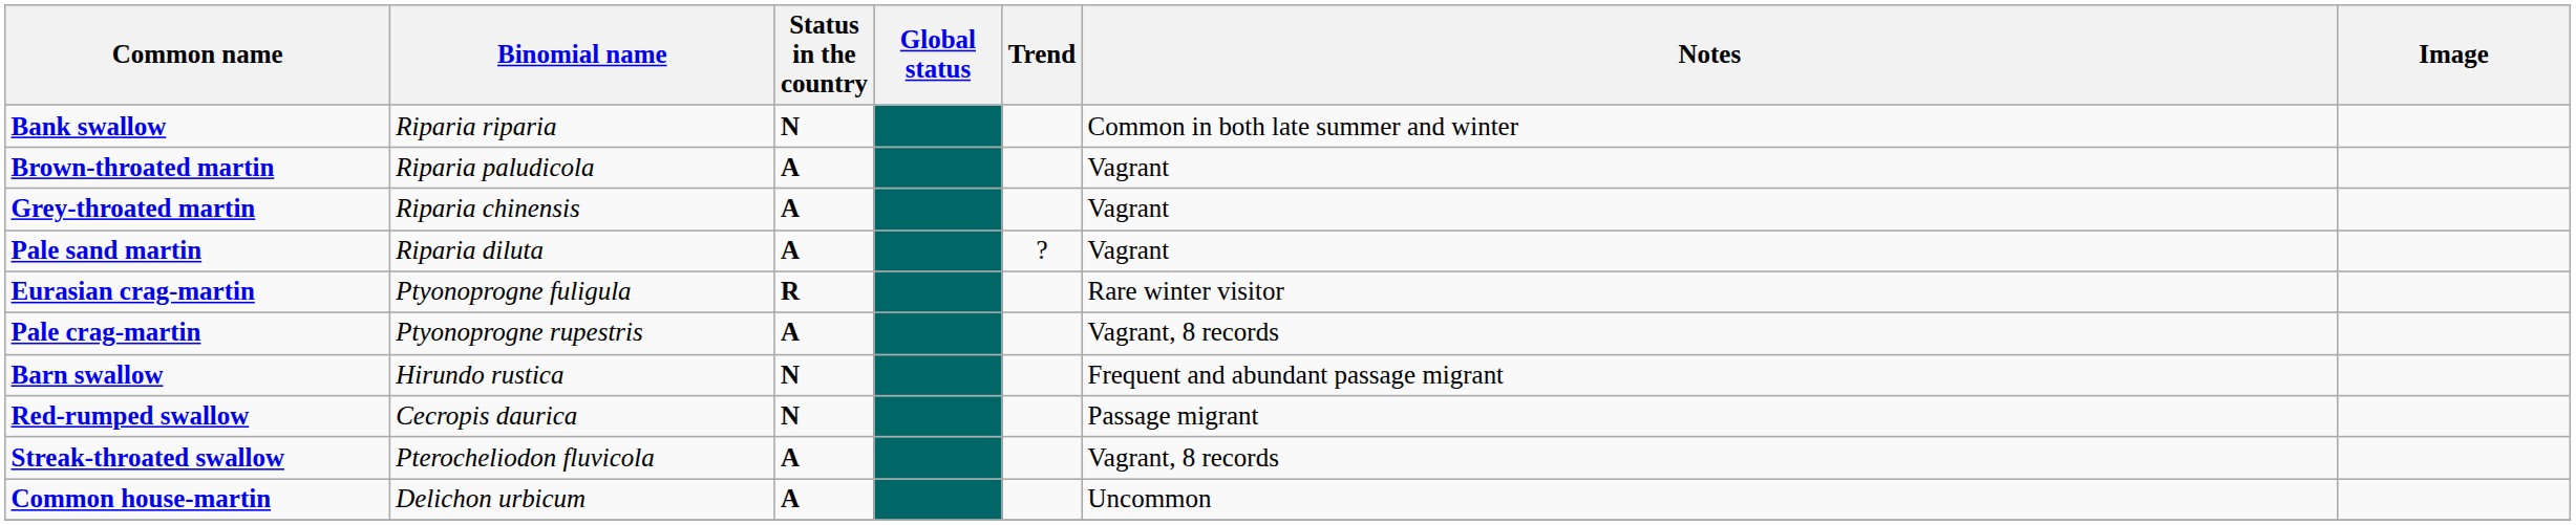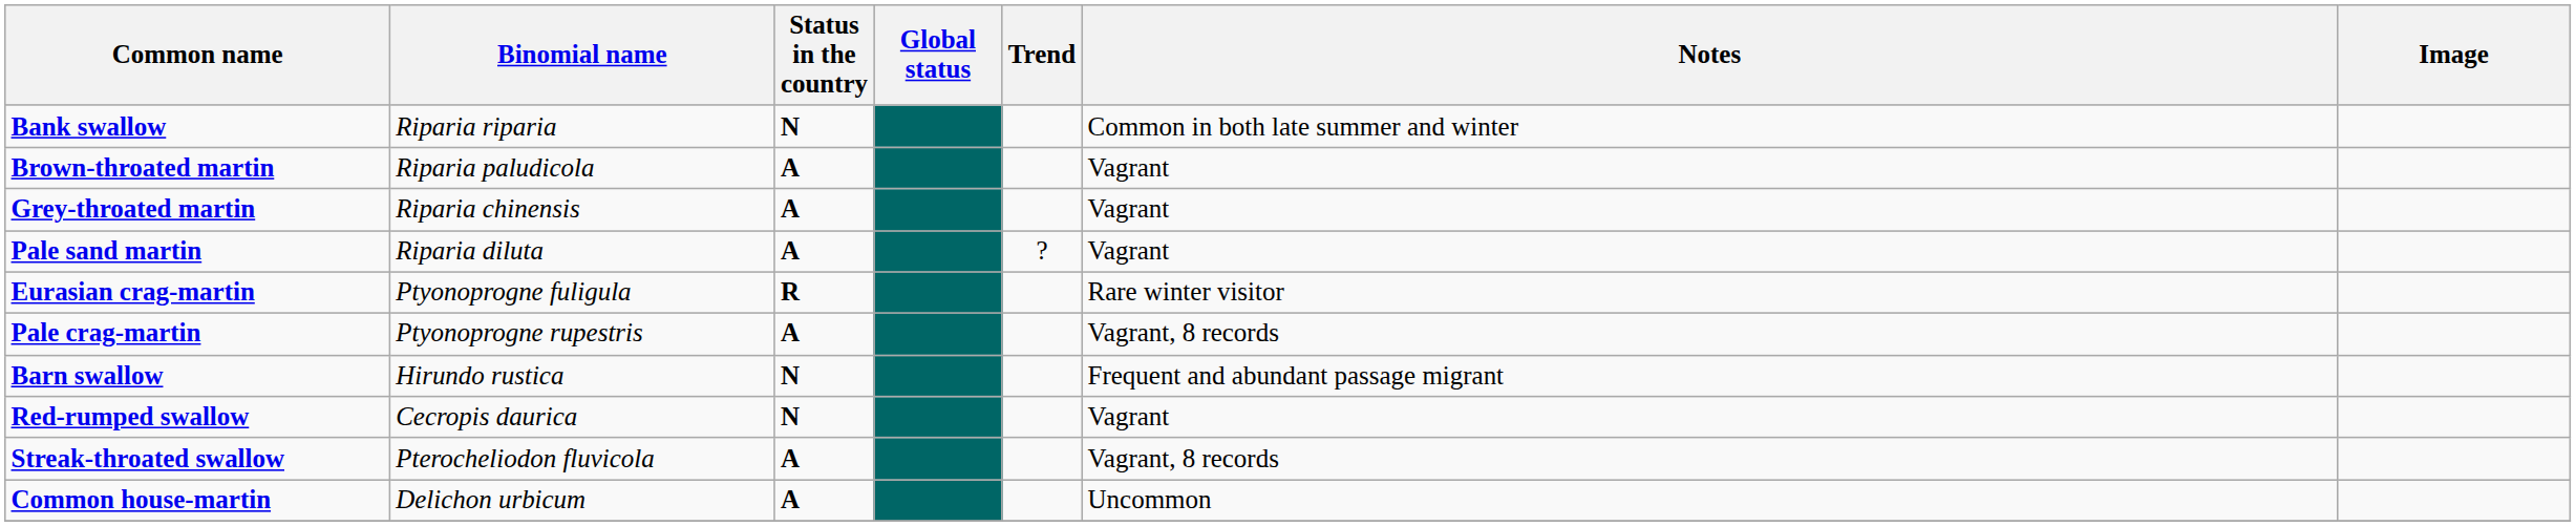 <table class="wikitable sortable">
 <tr>
 <th width="15%">Common name</th>
 <th width="15%"><a href='#'>Binomial name</a></th>
 <th width="1%">Status in the country</th>
 <th width="5%"><a href='#'>Global status</a></th>
 <th width="1%">Trend</th>
 <th class="unsortable">Notes</th>
 <th class="unsortable">Image</th>
 </tr>
 <tr>
 <td><strong><a href='#'>Bank swallow</a></strong></td>
 <td><em>Riparia riparia</em></td>
 <td><strong>N</strong></td>
 <td align=center style="background: #006666"></td>
 <td align=center></td>
 <td>Common in both late summer and winter</td>
 <td></td>
 </tr>
 <tr>
 <td><strong><a href='#'>Brown-throated martin</a></strong></td>
 <td><em>Riparia paludicola</em></td>
 <td><strong>A</strong></td>
 <td align=center style="background: #006666"></td>
 <td align=center></td>
 <td>Vagrant</td>
 <td></td>
 </tr>
 <tr>
 <td><strong><a href='#'>Grey-throated martin</a></strong></td>
 <td><em>Riparia chinensis</em></td>
 <td><strong>A</strong></td>
 <td align=center style="background: #006666"></td>
 <td align=center></td>
 <td>Vagrant</td>
 <td></td>
 </tr>
 <tr>
 <td><strong><a href='#'>Pale sand martin</a></strong></td>
 <td><em>Riparia diluta</em></td>
 <td><strong>A</strong></td>
 <td align=center style="background: #006666"></td>
 <td align=center>?</td>
 <td>Vagrant</td>
 <td></td>
 </tr>
 <tr>
 <td><strong><a href='#'>Eurasian crag-martin</a></strong></td>
 <td><em>Ptyonoprogne fuligula</em></td>
 <td><strong>R</strong></td>
 <td align=center style="background: #006666"></td>
 <td align=center></td>
 <td>Rare winter visitor</td>
 <td></td>
 </tr>
 <tr>
 <td><strong><a href='#'>Pale crag-martin</a></strong></td>
 <td><em>Ptyonoprogne rupestris</em></td>
 <td><strong>A</strong></td>
 <td align=center style="background: #006666"></td>
 <td align=center></td>
 <td>Vagrant, 8 records</td>
 <td></td>
 </tr>
 <tr>
 <td><strong><a href='#'>Barn swallow</a></strong></td>
 <td><em>Hirundo rustica</em></td>
 <td><strong>N</strong></td>
 <td align=center style="background: #006666"></td>
 <td align=center></td>
 <td>Frequent and abundant passage migrant</td>
 <td></td>
 </tr>
 <tr>
 <td><strong><a href='#'>Red-rumped swallow</a></strong></td>
 <td><em>Cecropis daurica</em></td>
 <td><strong>N</strong></td>
 <td align=center style="background: #006666"></td>
 <td align=center></td>
-<td>Passage migrant</td>
+<td>Vagrant</td>
 <td></td>
 </tr>
 <tr>
 <td><strong><a href='#'>Streak-throated swallow</a></strong></td>
 <td><em>Pterocheliodon fluvicola</em></td>
 <td><strong>A</strong></td>
 <td align=center style="background: #006666"></td>
 <td align=center></td>
 <td>Vagrant, 8 records</td>
 <td></td>
 </tr>
 <tr>
 <td><strong><a href='#'>Common house-martin</a></strong></td>
 <td><em>Delichon urbicum</em></td>
 <td><strong>A</strong></td>
 <td align=center style="background: #006666"></td>
 <td align=center></td>
 <td>Uncommon</td>
 <td></td>
 </tr>
 <tr>
 </tr>
 </table>
